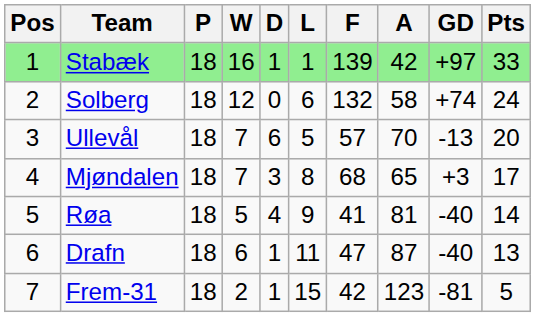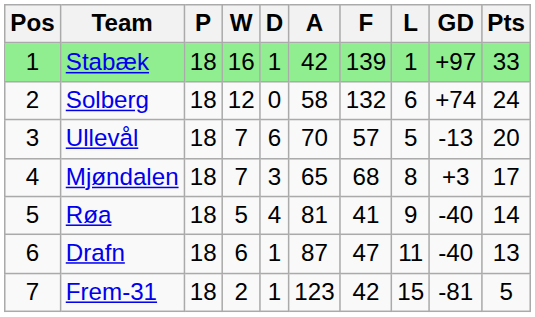 <table class="wikitable sortable" style="text-align: center;">
 <tr>
 <th>Pos</th>
 <th>Team</th>
 <th>P</th>
 <th>W</th>
 <th>D</th>
+<th>A</th>
+<th>F</th>
 <th>L</th>
-<th>F</th>
-<th>A</th>
 <th>GD</th>
 <th>Pts</th>
 </tr>
 <tr style="background:#90EE90;">
 <td>1</td>
 <td align="left"><a href='#'>Stabæk</a></td>
 <td>18</td>
 <td>16</td>
 <td>1</td>
+<td>42</td>
+<td>139</td>
 <td>1</td>
-<td>139</td>
-<td>42</td>
 <td>+97</td>
 <td>33</td>
 </tr>
 <tr>
 <td>2</td>
 <td align="left"><a href='#'>Solberg</a></td>
 <td>18</td>
 <td>12</td>
 <td>0</td>
+<td>58</td>
+<td>132</td>
 <td>6</td>
-<td>132</td>
-<td>58</td>
 <td>+74</td>
 <td>24</td>
 </tr>
 <tr>
 <td>3</td>
 <td align="left"><a href='#'>Ullevål</a></td>
 <td>18</td>
 <td>7</td>
 <td>6</td>
+<td>70</td>
+<td>57</td>
 <td>5</td>
-<td>57</td>
-<td>70</td>
 <td>-13</td>
 <td>20</td>
 </tr>
 <tr>
 <td>4</td>
 <td align="left"><a href='#'>Mjøndalen</a></td>
 <td>18</td>
 <td>7</td>
 <td>3</td>
+<td>65</td>
+<td>68</td>
 <td>8</td>
-<td>68</td>
-<td>65</td>
 <td>+3</td>
 <td>17</td>
 </tr>
 <tr>
 <td>5</td>
 <td align="left"><a href='#'>Røa</a></td>
 <td>18</td>
 <td>5</td>
 <td>4</td>
+<td>81</td>
+<td>41</td>
 <td>9</td>
-<td>41</td>
-<td>81</td>
 <td>-40</td>
 <td>14</td>
 </tr>
 <tr>
 <td>6</td>
 <td align="left"><a href='#'>Drafn</a></td>
 <td>18</td>
 <td>6</td>
 <td>1</td>
+<td>87</td>
+<td>47</td>
 <td>11</td>
-<td>47</td>
-<td>87</td>
 <td>-40</td>
 <td>13</td>
 </tr>
 <tr>
 <td>7</td>
 <td align="left"><a href='#'>Frem-31</a></td>
 <td>18</td>
 <td>2</td>
 <td>1</td>
+<td>123</td>
+<td>42</td>
 <td>15</td>
-<td>42</td>
-<td>123</td>
 <td>-81</td>
 <td>5</td>
 </tr>
 </table>
